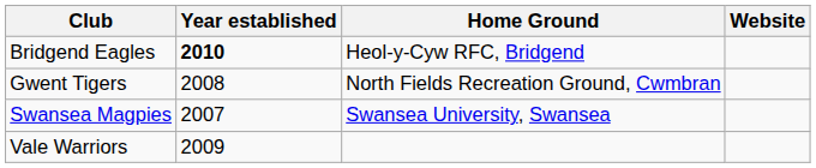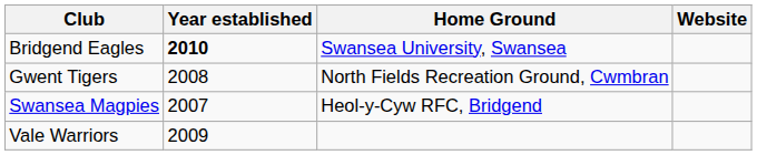 <table class="wikitable sortable">
 <tr>
 <th>Club</th>
 <th>Year established</th>
 <th>Home Ground</th>
 <th>Website</th>
 </tr>
 <tr>
 <td>Bridgend Eagles</td>
 <td><strong>2010</strong></td>
-<td>Heol-y-Cyw RFC, <a href='#'>Bridgend</a></td>
+<td><a href='#'>Swansea University</a>, <a href='#'>Swansea</a></td>
 </tr>
 <tr>
 <td>Gwent Tigers</td>
 <td>2008</td>
 <td>North Fields Recreation Ground, <a href='#'>Cwmbran</a></td>
 <td></td>
 </tr>
 <tr>
 <td><a href='#'>Swansea Magpies</a></td>
 <td>2007</td>
-<td><a href='#'>Swansea University</a>, <a href='#'>Swansea</a></td>
+<td>Heol-y-Cyw RFC, <a href='#'>Bridgend</a></td>
 <td></td>
 </tr>
 <tr>
 <td>Vale Warriors</td>
 <td>2009</td>
 <td></td>
 <td></td>
 </tr>
 </table>
